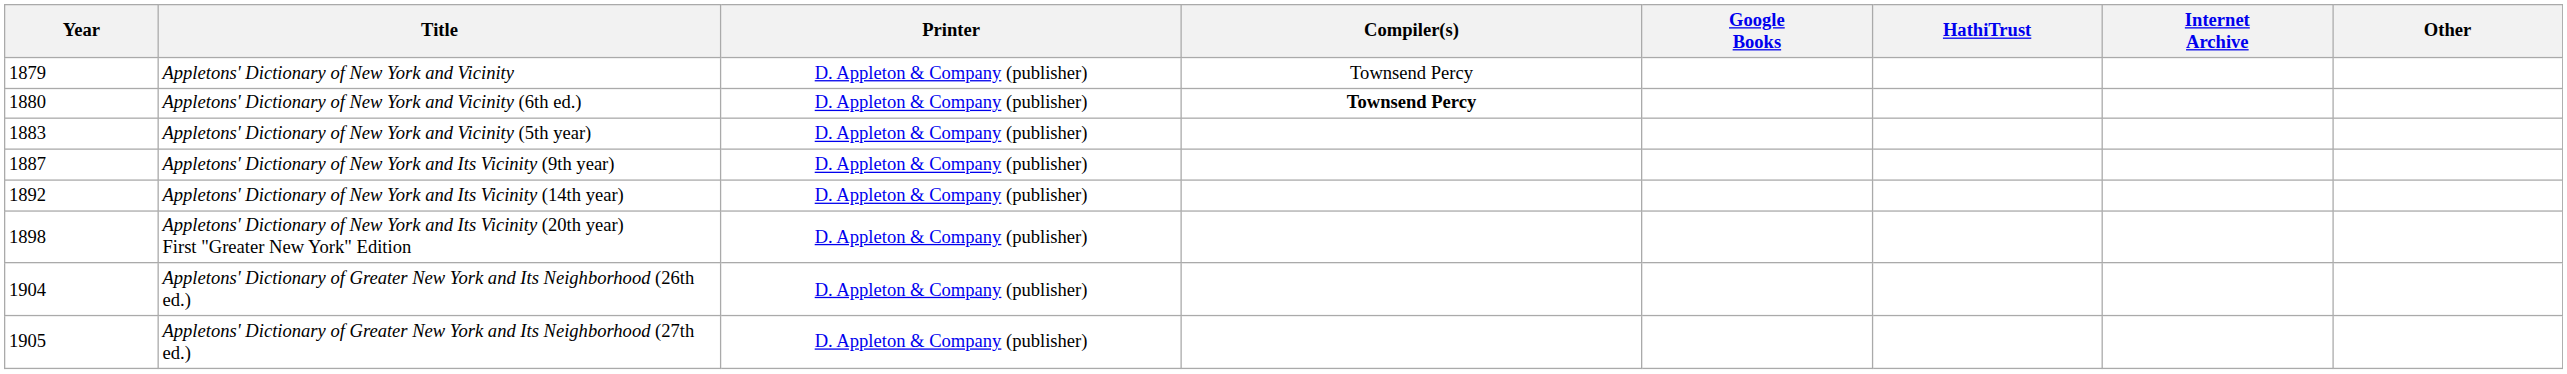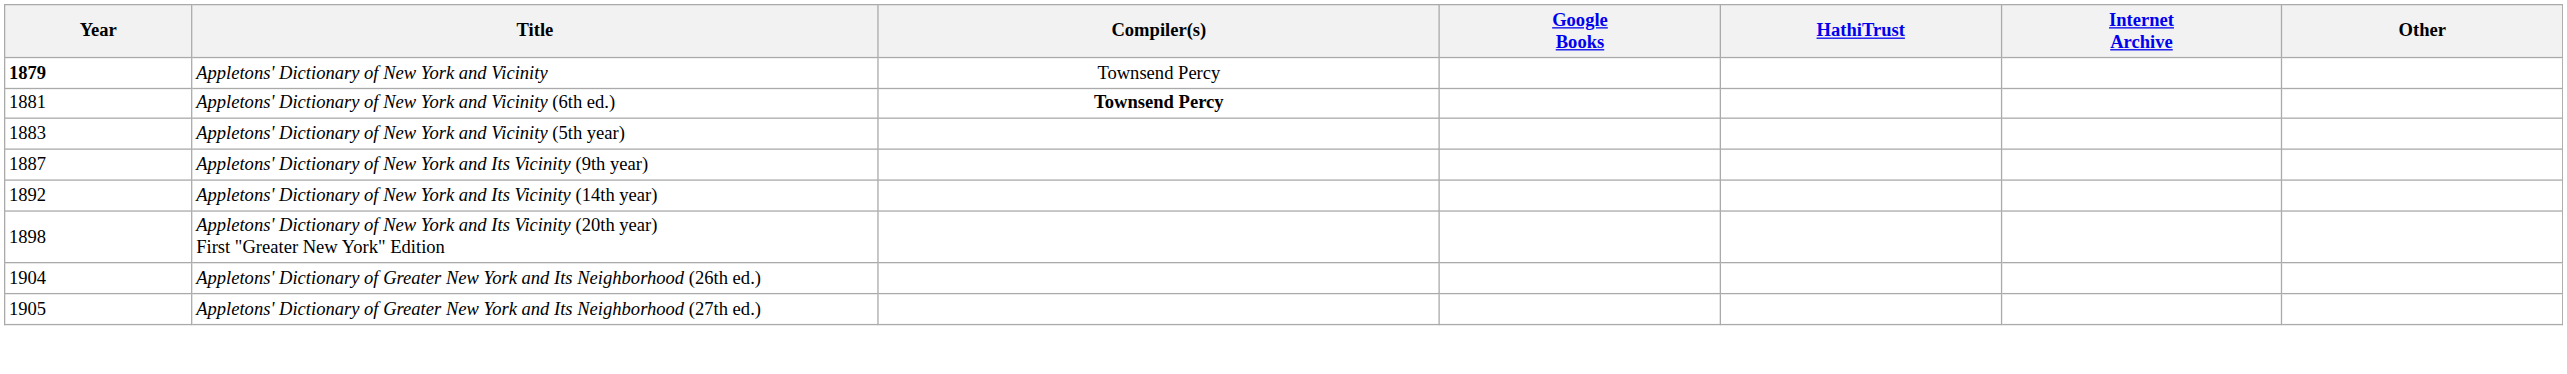 <table class="wikitable collapsible sortable" border="0" cellpadding="1" style="color:black; background-color: #FFFFFF; font-size: 90%; width:100%">
 <tr>
 <th>Year</th>
 <th>Title</th>
-<th>Printer</th>
 <th>Compiler(s)</th>
 <th><a href='#'>Google<br>Books</a></th>
 <th><a href='#'>HathiTrust</a></th>
 <th><a href='#'>Internet<br>Archive</a></th>
 <th>Other</th>
 </tr>
 <tr>
-<td width="6%">1879</td>
+<td width="6%"><strong>1879</strong></td>
 <td width="22%"><em>Appletons' Dictionary of New York and Vicinity</em></td>
-<td style="text-align:center" width="18%" data-sort-value="Appleton 1879"><a href='#'>D. Appleton & Company</a> (publisher)</td>
 <td style="text-align:center" width="18%" data-sort-value="Percy 1879">Townsend Percy</td>
 <td style="text-align:center" width="9%"></td>
 <td style="text-align:center" width="9%"></td>
 <td style="text-align:center" width="9%"></td>
 <td style="text-align:center" width="9%"></td>
 </tr>
 <tr>
-<td width="6%">1880</td>
+<td width="6%">1881</td>
 <td width="22%"><em>Appletons' Dictionary of New York and Vicinity</em> (6th ed.)</td>
-<td style="text-align:center" width="18%" data-sort-value="Appleton 1880"><a href='#'>D. Appleton & Company</a> (publisher)</td>
 <td style="text-align:center" width="18%" data-sort-value="Percy 1880"><strong>Townsend Percy</strong></td>
 <td style="text-align:center" width="9%"></td>
 <td style="text-align:center" width="9%"></td>
 <td style="text-align:center" width="9%"></td>
 <td style="text-align:center" width="9%"></td>
 </tr>
 <tr>
 <td width="6%">1883</td>
 <td width="22%"><em>Appletons' Dictionary of New York and Vicinity</em> (5th year)</td>
-<td style="text-align:center" width="18%" data-sort-value="Appleton 1883"><a href='#'>D. Appleton & Company</a> (publisher)</td>
 <td style="text-align:center" width="18%"></td>
 <td style="text-align:center" width="9%"></td>
 <td style="text-align:center" width="9%"></td>
 <td style="text-align:center" width="9%"></td>
 <td style="text-align:center" width="9%"></td>
 </tr>
 <tr>
 <td width="6%">1887</td>
 <td width="22%"><em>Appletons' Dictionary of New York and Its Vicinity</em> (9th year)</td>
-<td style="text-align:center" width="18%" data-sort-value="Appleton 1887"><a href='#'>D. Appleton & Company</a> (publisher)</td>
 <td style="text-align:center" width="18%"></td>
 <td style="text-align:center" width="9%"></td>
 <td style="text-align:center" width="9%"></td>
 <td style="text-align:center" width="9%"></td>
 <td style="text-align:center" width="9%"></td>
 </tr>
 <tr>
 <td width="6%">1892</td>
 <td width="22%"><em>Appletons' Dictionary of New York and Its Vicinity</em> (14th year)</td>
-<td style="text-align:center" width="18%" data-sort-value="Appleton 1892"><a href='#'>D. Appleton & Company</a> (publisher)</td>
 <td style="text-align:center" width="18%"></td>
 <td style="text-align:center" width="9%"></td>
 <td style="text-align:center" width="9%"></td>
 <td style="text-align:center" width="9%"></td>
 <td style="text-align:center" width="9%"></td>
 </tr>
 <tr>
 <td width="6%">1898</td>
 <td width="22%"><em>Appletons' Dictionary of New York and Its Vicinity</em> (20th year)<div>First "Greater New York" Edition</div></td>
-<td style="text-align:center" width="18%" data-sort-value="Appleton 1898"><a href='#'>D. Appleton & Company</a> (publisher)</td>
 <td style="text-align:center" width="18%"></td>
 <td style="text-align:center" width="9%"></td>
 <td style="text-align:center" width="9%"></td>
 <td style="text-align:center" width="9%"></td>
 <td style="text-align:center" width="9%"></td>
 </tr>
 <tr>
 <td width="6%">1904</td>
 <td width="22%"><em>Appletons' Dictionary of Greater New York and Its Neighborhood</em> (26th ed.)</td>
-<td style="text-align:center" width="18%" data-sort-value="Appleton 1904"><a href='#'>D. Appleton & Company</a> (publisher)</td>
 <td style="text-align:center" width="18%"></td>
 <td style="text-align:center" width="9%"></td>
 <td style="text-align:center" width="9%"></td>
 <td style="text-align:center" width="9%"></td>
 <td style="text-align:center" width="9%"></td>
 </tr>
 <tr>
 <td width="6%">1905</td>
 <td width="22%"><em>Appletons' Dictionary of Greater New York and Its Neighborhood</em> (27th ed.)</td>
-<td style="text-align:center" width="18%" data-sort-value="Appleton 1905"><a href='#'>D. Appleton & Company</a> (publisher)</td>
 <td style="text-align:center" width="18%"></td>
 <td style="text-align:center" width="9%"></td>
 <td style="text-align:center" width="9%"></td>
 <td style="text-align:center" width="9%"></td>
 <td style="text-align:center" width="9%"></td>
 </tr>
 </table>
